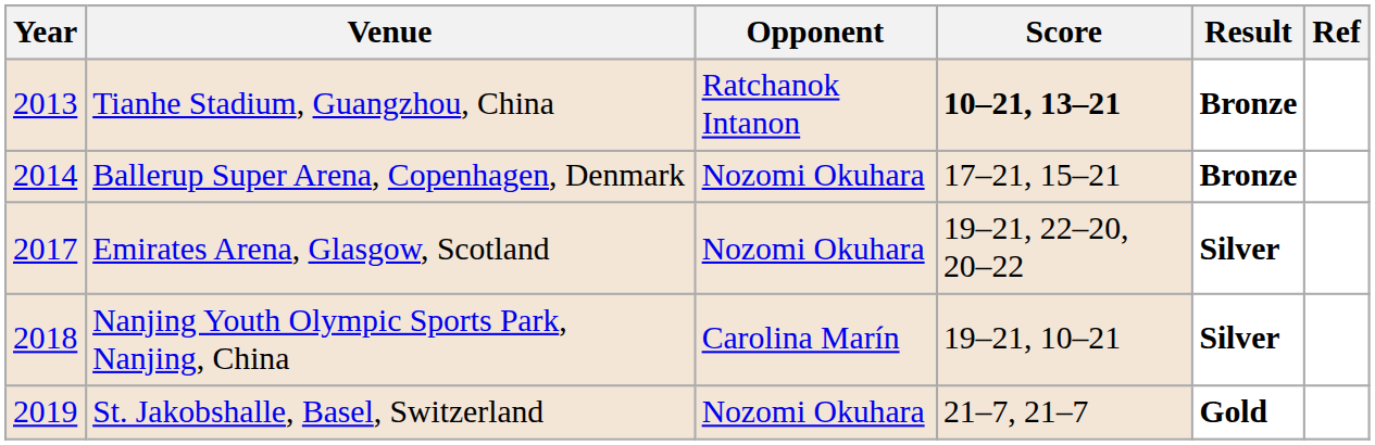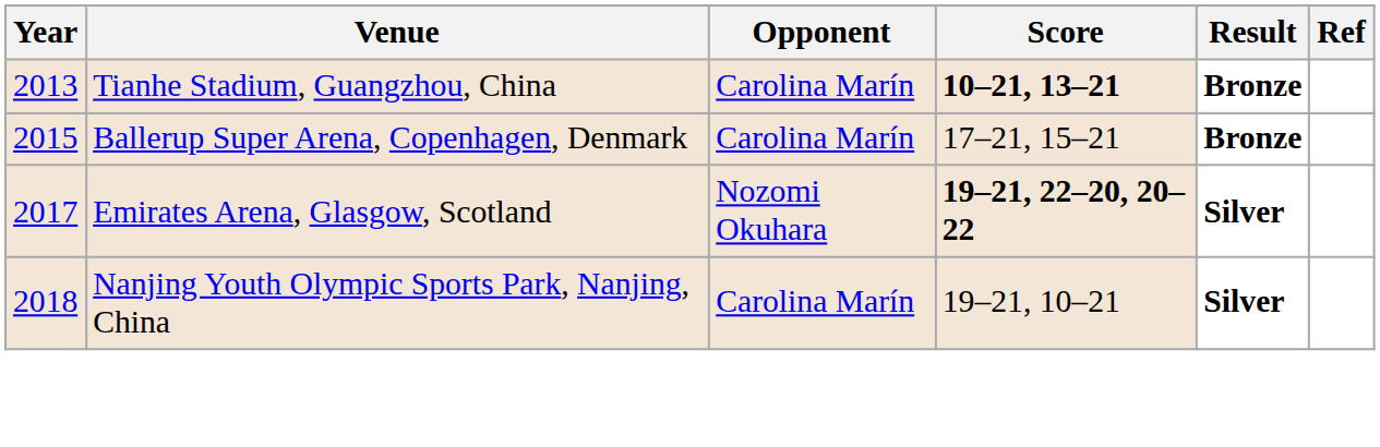 <table class="sortable wikitable" style="font-size: 90%;">
 <tr>
 <th>Year</th>
 <th>Venue</th>
 <th>Opponent</th>
 <th>Score</th>
 <th>Result</th>
 <th>Ref</th>
 </tr>
 <tr style="background:#F3E6D7">
 <td align="center"><a href='#'>2013</a></td>
 <td align="left"><a href='#'>Tianhe Stadium</a>, <a href='#'>Guangzhou</a>, China</td>
-<td align="left"> <a href='#'>Ratchanok Intanon</a></td>
+<td align="left"> <a href='#'>Carolina Marín</a></td>
 <td align="left"><strong>10–21, 13–21</strong></td>
 <td style="text-align:left; background:white"> <strong>Bronze</strong></td>
 <td style="text-align:center; background:white"></td>
 </tr>
 <tr style="background:#F3E6D7">
-<td align="center"><a href='#'>2014</a></td>
+<td align="center"><a href='#'>2015</a></td>
 <td align="left"><a href='#'>Ballerup Super Arena</a>, <a href='#'>Copenhagen</a>, Denmark</td>
-<td align="left"> <a href='#'>Nozomi Okuhara</a></td>
+<td align="left"> <a href='#'>Carolina Marín</a></td>
 <td align="left">17–21, 15–21</td>
 <td style="text-align:left; background:white"> <strong>Bronze</strong></td>
 <td style="text-align:center; background:white"></td>
 </tr>
 <tr style="background:#F3E6D7">
 <td align="center"><a href='#'>2017</a></td>
 <td align="left"><a href='#'>Emirates Arena</a>, <a href='#'>Glasgow</a>, Scotland</td>
 <td align="left"> <a href='#'>Nozomi Okuhara</a></td>
-<td align="left">19–21, 22–20, 20–22</td>
+<td align="left"><strong>19–21, 22–20, 20–22</strong></td>
 <td style="text-align:left; background:white"> <strong>Silver</strong></td>
 <td style="text-align:center; background:white"></td>
 </tr>
 <tr style="background:#F3E6D7">
 <td align="center"><a href='#'>2018</a></td>
 <td align="left"><a href='#'>Nanjing Youth Olympic Sports Park</a>, <a href='#'>Nanjing</a>, China</td>
 <td align="left"> <a href='#'>Carolina Marín</a></td>
 <td align="left">19–21, 10–21</td>
 <td style="text-align:left; background:white"> <strong>Silver</strong></td>
 <td style="text-align:center; background:white"></td>
 </tr>
-<tr style="background:#F3E6D7">
-<td align="center"><a href='#'>2019</a></td>
-<td align="left"><a href='#'>St. Jakobshalle</a>, <a href='#'>Basel</a>, Switzerland</td>
-<td align="left"> <a href='#'>Nozomi Okuhara</a></td>
-<td align="left">21–7, 21–7</td>
-<td style="text-align:left; background:white"> <strong>Gold</strong></td>
-<td style="text-align:center; background:white"></td>
-</tr>
 </table>
